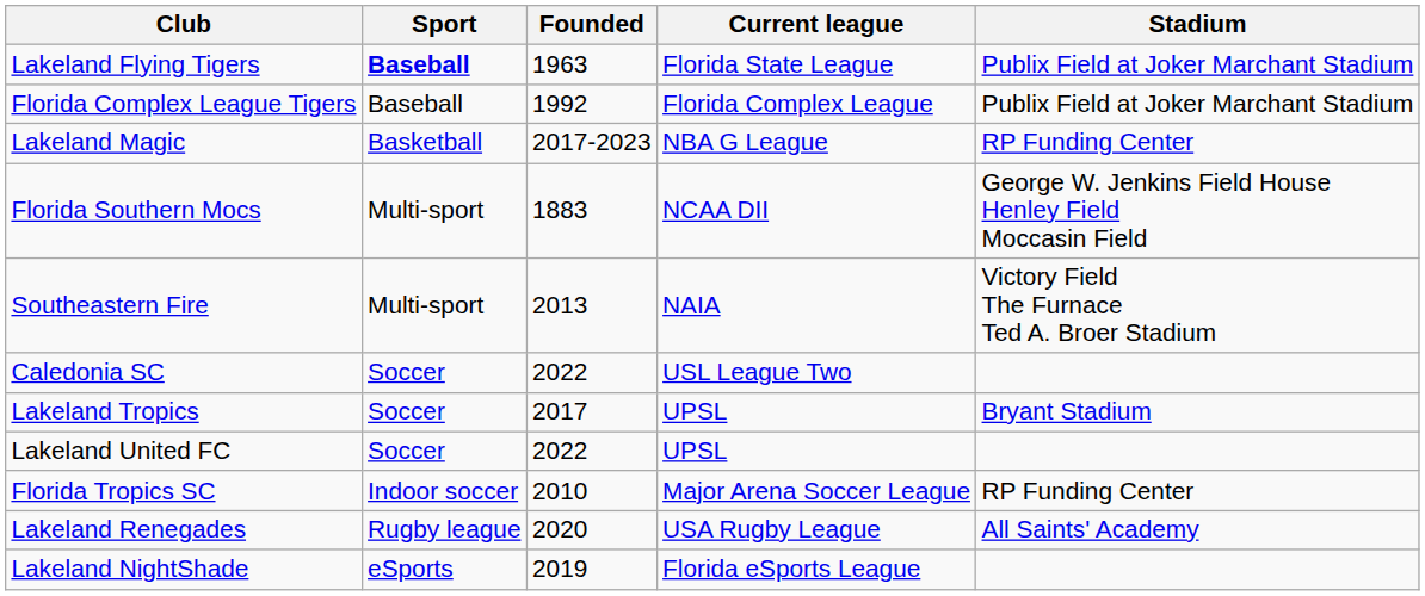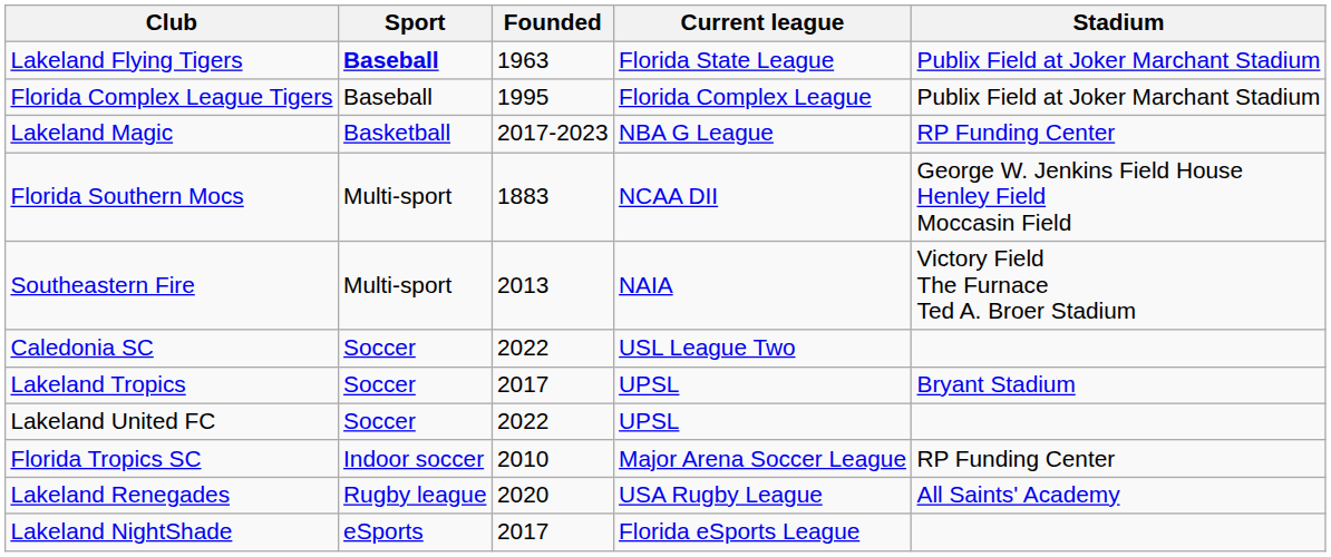 <table class="wikitable">
 <tr>
 <th>Club</th>
 <th>Sport</th>
 <th>Founded</th>
 <th>Current league</th>
 <th>Stadium</th>
 </tr>
 <tr>
 <td><a href='#'>Lakeland Flying Tigers</a></td>
 <td><strong><a href='#'>Baseball</a></strong></td>
 <td>1963</td>
 <td><a href='#'>Florida State League</a></td>
 <td><a href='#'>Publix Field at Joker Marchant Stadium</a></td>
 </tr>
 <tr>
 <td><a href='#'>Florida Complex League Tigers</a></td>
 <td>Baseball</td>
-<td>1992</td>
+<td>1995</td>
 <td><a href='#'>Florida Complex League</a></td>
 <td>Publix Field at Joker Marchant Stadium</td>
 </tr>
 <tr>
 <td><a href='#'>Lakeland Magic</a></td>
 <td><a href='#'>Basketball</a></td>
 <td>2017-2023 </td>
 <td><a href='#'>NBA G League</a></td>
 <td><a href='#'>RP Funding Center</a></td>
 </tr>
 <tr>
 <td><a href='#'>Florida Southern Mocs</a></td>
 <td>Multi-sport</td>
 <td>1883</td>
 <td><a href='#'>NCAA DII</a></td>
 <td>George W. Jenkins Field House<br><a href='#'>Henley Field</a><br>Moccasin Field</td>
 </tr>
 <tr>
 <td><a href='#'>Southeastern Fire</a></td>
 <td>Multi-sport</td>
 <td>2013</td>
 <td><a href='#'>NAIA</a></td>
 <td>Victory Field<br>The Furnace<br>Ted A. Broer Stadium</td>
 </tr>
 <tr>
 <td><a href='#'>Caledonia SC</a></td>
 <td><a href='#'>Soccer</a></td>
 <td>2022</td>
 <td><a href='#'>USL League Two</a></td>
 <td></td>
 </tr>
 <tr>
 <td><a href='#'>Lakeland Tropics</a></td>
 <td><a href='#'>Soccer</a></td>
 <td>2017</td>
 <td><a href='#'>UPSL</a></td>
 <td><a href='#'>Bryant Stadium</a></td>
 </tr>
 <tr>
 <td>Lakeland United FC</td>
 <td><a href='#'>Soccer</a></td>
 <td>2022</td>
 <td><a href='#'>UPSL</a></td>
 <td></td>
 </tr>
 <tr>
 <td><a href='#'>Florida Tropics SC</a></td>
 <td><a href='#'>Indoor soccer</a></td>
 <td>2010</td>
 <td><a href='#'>Major Arena Soccer League</a></td>
 <td>RP Funding Center</td>
 </tr>
 <tr>
 <td><a href='#'>Lakeland Renegades</a></td>
 <td><a href='#'>Rugby league</a></td>
 <td>2020</td>
 <td><a href='#'>USA Rugby League</a></td>
 <td><a href='#'>All Saints' Academy</a></td>
 </tr>
 <tr>
 <td><a href='#'>Lakeland NightShade</a></td>
 <td><a href='#'>eSports</a></td>
-<td>2019</td>
+<td>2017</td>
 <td><a href='#'>Florida eSports League</a></td>
 <td></td>
 </tr>
 </table>
